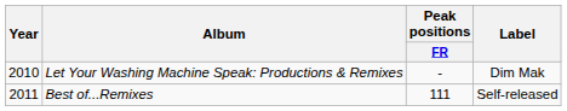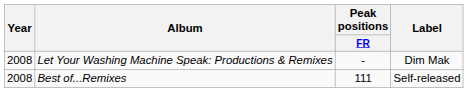 <table class="wikitable">
 <tr>
 <th align="center" rowspan="2">Year</th>
 <th align="center" rowspan="2">Album</th>
 <th align="center" colspan="1">Peak positions</th>
 <th align="center" rowspan="2">Label</th>
 </tr>
 <tr>
 <th scope="col" style="width:3em;font-size:90%;"><a href='#'>FR</a><br></th>
 </tr>
 <tr>
-<td style="text-align:center;">2010</td>
+<td style="text-align:center;">2008</td>
 <td><em>Let Your Washing Machine Speak: Productions & Remixes</em></td>
 <td style="text-align:center;">-</td>
 <td style="text-align:center;">Dim Mak</td>
 </tr>
 <tr>
-<td style="text-align:center;">2011</td>
+<td style="text-align:center;">2008</td>
 <td><em>Best of...Remixes</em></td>
 <td style="text-align:center;">111</td>
 <td style="text-align:center;">Self-released</td>
 </tr>
 </table>
